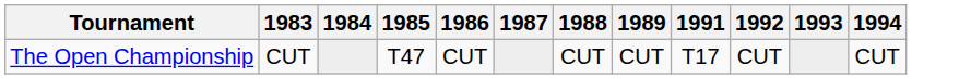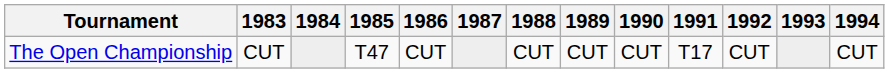 <table class="wikitable" style="font-size:95%;text-align:center;">
 <tr>
 <th>Tournament</th>
 <th>1983</th>
 <th>1984</th>
 <th>1985</th>
 <th>1986</th>
 <th>1987</th>
 <th>1988</th>
 <th>1989</th>
+<th>1990</th>
 <th>1991</th>
 <th>1992</th>
 <th>1993</th>
 <th>1994</th>
 </tr>
 <tr>
 <td align=left><a href='#'>The Open Championship</a></td>
 <td>CUT</td>
 <td style="background:#eeeeee;"></td>
 <td>T47</td>
 <td>CUT</td>
 <td style="background:#eeeeee;"></td>
 <td>CUT</td>
 <td>CUT</td>
+<td>CUT</td>
 <td>T17</td>
 <td>CUT</td>
 <td style="background:#eeeeee;"></td>
 <td>CUT</td>
 </tr>
 </table>
